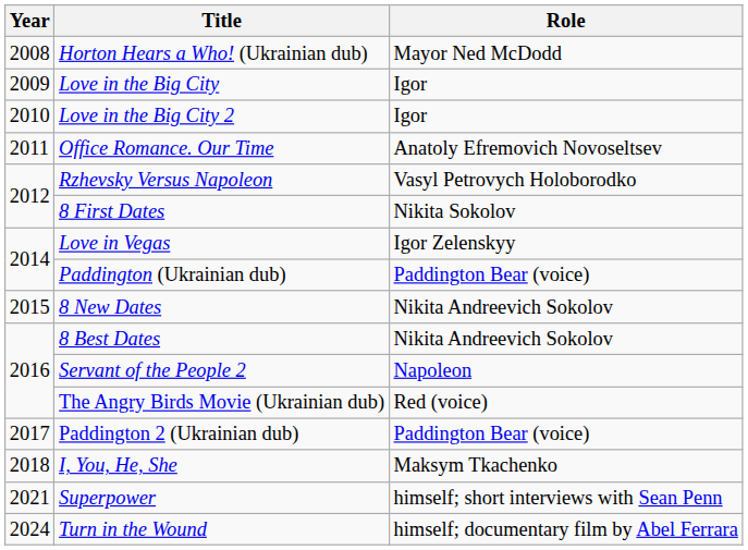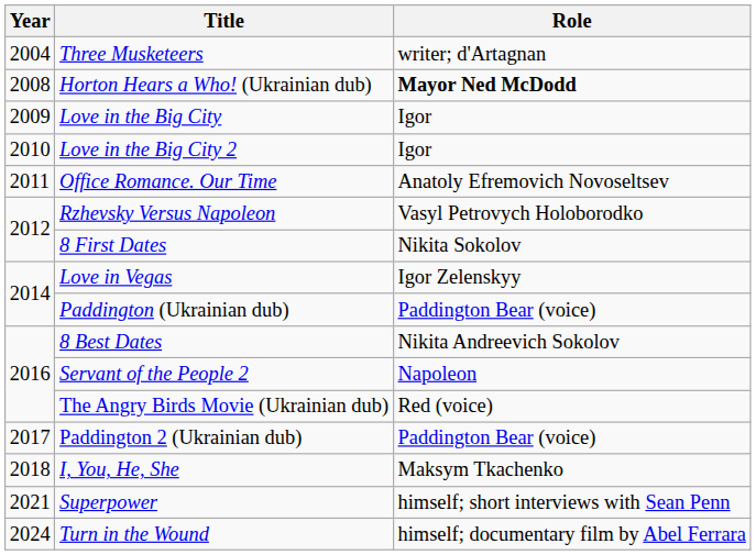 <table class="wikitable sortable">
 <tr>
 <th scope="col">Year</th>
 <th scope="col">Title</th>
 <th scope="col">Role</th>
 </tr>
 <tr>
+<td>2004</td>
+<td><em><a href='#'>Three Musketeers</a></em></td>
+<td>writer; d'Artagnan</td>
+</tr>
+<tr>
 <td>2008</td>
 <td><em><a href='#'>Horton Hears a Who!</a></em> (Ukrainian dub)</td>
-<td>Mayor Ned McDodd</td>
+<td><strong>Mayor Ned McDodd</strong></td>
 </tr>
 <tr>
 <td>2009</td>
 <td><em><a href='#'>Love in the Big City</a></em></td>
 <td>Igor</td>
 </tr>
 <tr>
 <td>2010</td>
 <td><em><a href='#'>Love in the Big City 2</a></em></td>
 <td>Igor</td>
 </tr>
 <tr>
 <td>2011</td>
 <td><em><a href='#'>Office Romance. Our Time</a></em></td>
 <td>Anatoly Efremovich Novoseltsev</td>
 </tr>
 <tr>
 <td rowspan="2">2012</td>
 <td><em><a href='#'>Rzhevsky Versus Napoleon</a></em></td>
 <td>Vasyl Petrovych Holoborodko</td>
 </tr>
 <tr>
 <td><em><a href='#'>8 First Dates</a></em></td>
 <td>Nikita Sokolov</td>
 </tr>
 <tr>
 <td rowspan="2">2014</td>
 <td><em><a href='#'>Love in Vegas</a></em></td>
 <td>Igor Zelenskyy</td>
 </tr>
 <tr>
 <td><em><a href='#'>Paddington</a></em> (Ukrainian dub)</td>
 <td><a href='#'>Paddington Bear</a> (voice)</td>
 </tr>
 <tr>
-<td>2015</td>
-<td><em><a href='#'>8 New Dates</a></em></td>
-<td>Nikita Andreevich Sokolov</td>
-</tr>
-<tr>
 <td rowspan="3">2016</td>
 <td><em><a href='#'>8 Best Dates</a></em></td>
 <td>Nikita Andreevich Sokolov</td>
 </tr>
 <tr>
 <td><em><a href='#'>Servant of the People 2</a></em></td>
 <td><a href='#'>Napoleon</a></td>
 </tr>
 <tr>
 <td><a href='#'>The Angry Birds Movie</a> (Ukrainian dub)</td>
 <td>Red (voice)</td>
 </tr>
 <tr>
 <td>2017</td>
 <td><a href='#'>Paddington 2</a> (Ukrainian dub)</td>
 <td><a href='#'>Paddington Bear</a> (voice)</td>
 </tr>
 <tr>
 <td>2018</td>
 <td><em><a href='#'>I, You, He, She</a></em></td>
 <td>Maksym Tkachenko</td>
 </tr>
 <tr>
 <td>2021</td>
 <td><em><a href='#'>Superpower</a></em></td>
 <td>himself; short interviews with <a href='#'>Sean Penn</a></td>
 </tr>
 <tr>
 <td>2024</td>
 <td><em><a href='#'>Turn in the Wound</a></em></td>
 <td>himself; documentary film by <a href='#'>Abel Ferrara</a></td>
 </tr>
 </table>
